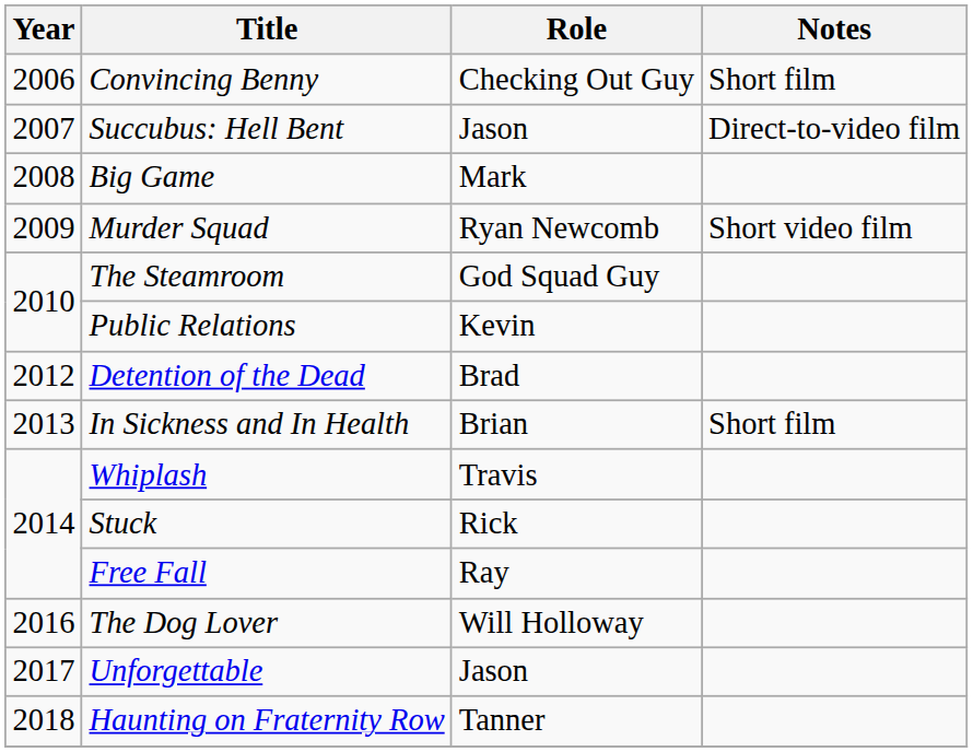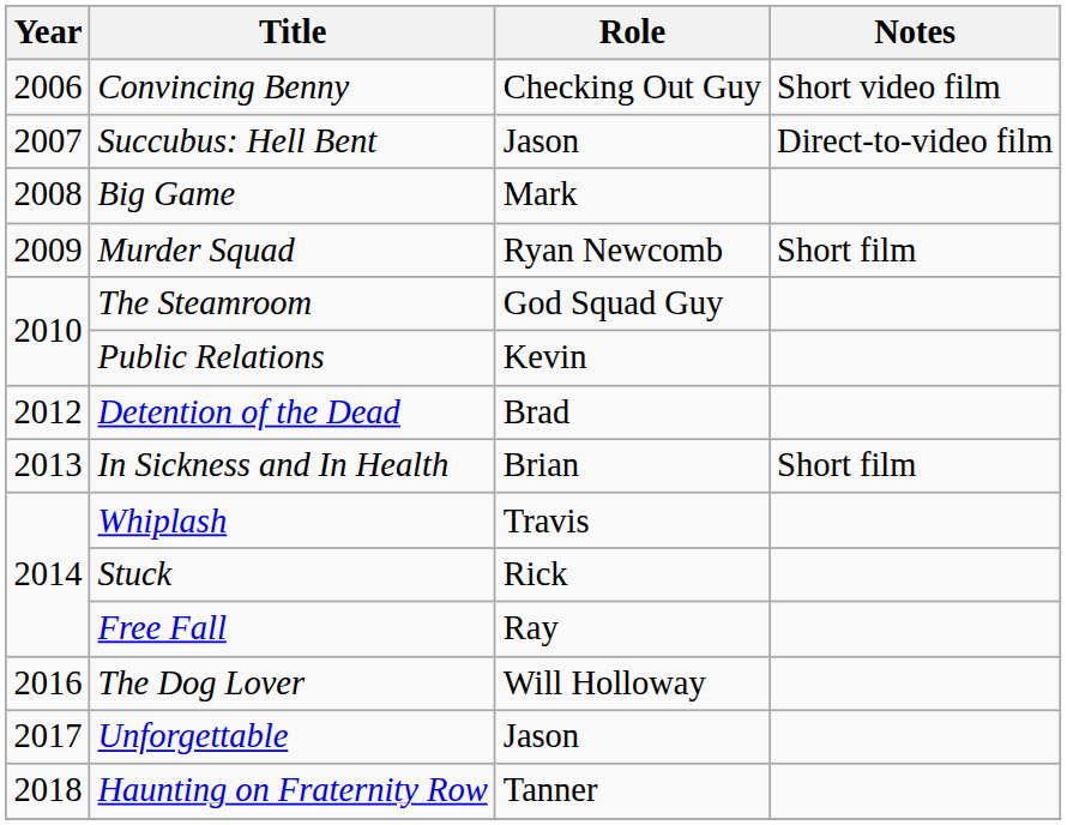 <table class="wikitable sortable">
 <tr>
 <th>Year</th>
 <th>Title</th>
 <th>Role</th>
 <th>Notes</th>
 </tr>
 <tr>
 <td>2006</td>
 <td><em>Convincing Benny</em></td>
 <td>Checking Out Guy</td>
-<td>Short film</td>
+<td>Short video film</td>
 </tr>
 <tr>
 <td>2007</td>
 <td><em>Succubus: Hell Bent</em></td>
 <td>Jason</td>
 <td>Direct-to-video film</td>
 </tr>
 <tr>
 <td>2008</td>
 <td><em>Big Game</em></td>
 <td>Mark</td>
 <td></td>
 </tr>
 <tr>
 <td>2009</td>
 <td><em>Murder Squad</em></td>
 <td>Ryan Newcomb</td>
-<td>Short video film</td>
+<td>Short film</td>
 </tr>
 <tr>
 <td rowspan="2">2010</td>
 <td data-sort-value="Steamroom, The"><em>The Steamroom</em></td>
 <td>God Squad Guy</td>
 <td></td>
 </tr>
 <tr>
 <td><em>Public Relations</em></td>
 <td>Kevin</td>
 <td></td>
 </tr>
 <tr>
 <td>2012</td>
 <td><em><a href='#'>Detention of the Dead</a></em></td>
 <td>Brad</td>
 <td></td>
 </tr>
 <tr>
 <td>2013</td>
 <td><em>In Sickness and In Health</em></td>
 <td>Brian</td>
 <td>Short film</td>
 </tr>
 <tr>
 <td rowspan="3">2014</td>
 <td><em><a href='#'>Whiplash</a></em></td>
 <td>Travis</td>
 <td></td>
 </tr>
 <tr>
 <td><em>Stuck</em></td>
 <td>Rick</td>
 <td></td>
 </tr>
 <tr>
 <td><em><a href='#'>Free Fall</a></em></td>
 <td>Ray</td>
 <td></td>
 </tr>
 <tr>
 <td>2016</td>
 <td data-sort-value="Dog Lover, The"><em>The Dog Lover</em></td>
 <td>Will Holloway</td>
 <td></td>
 </tr>
 <tr>
 <td>2017</td>
 <td><em><a href='#'>Unforgettable</a></em></td>
 <td>Jason</td>
 <td></td>
 </tr>
 <tr>
 <td>2018</td>
 <td><em><a href='#'>Haunting on Fraternity Row</a></em></td>
 <td>Tanner</td>
 <td></td>
 </tr>
 <tr>
 </tr>
 </table>
